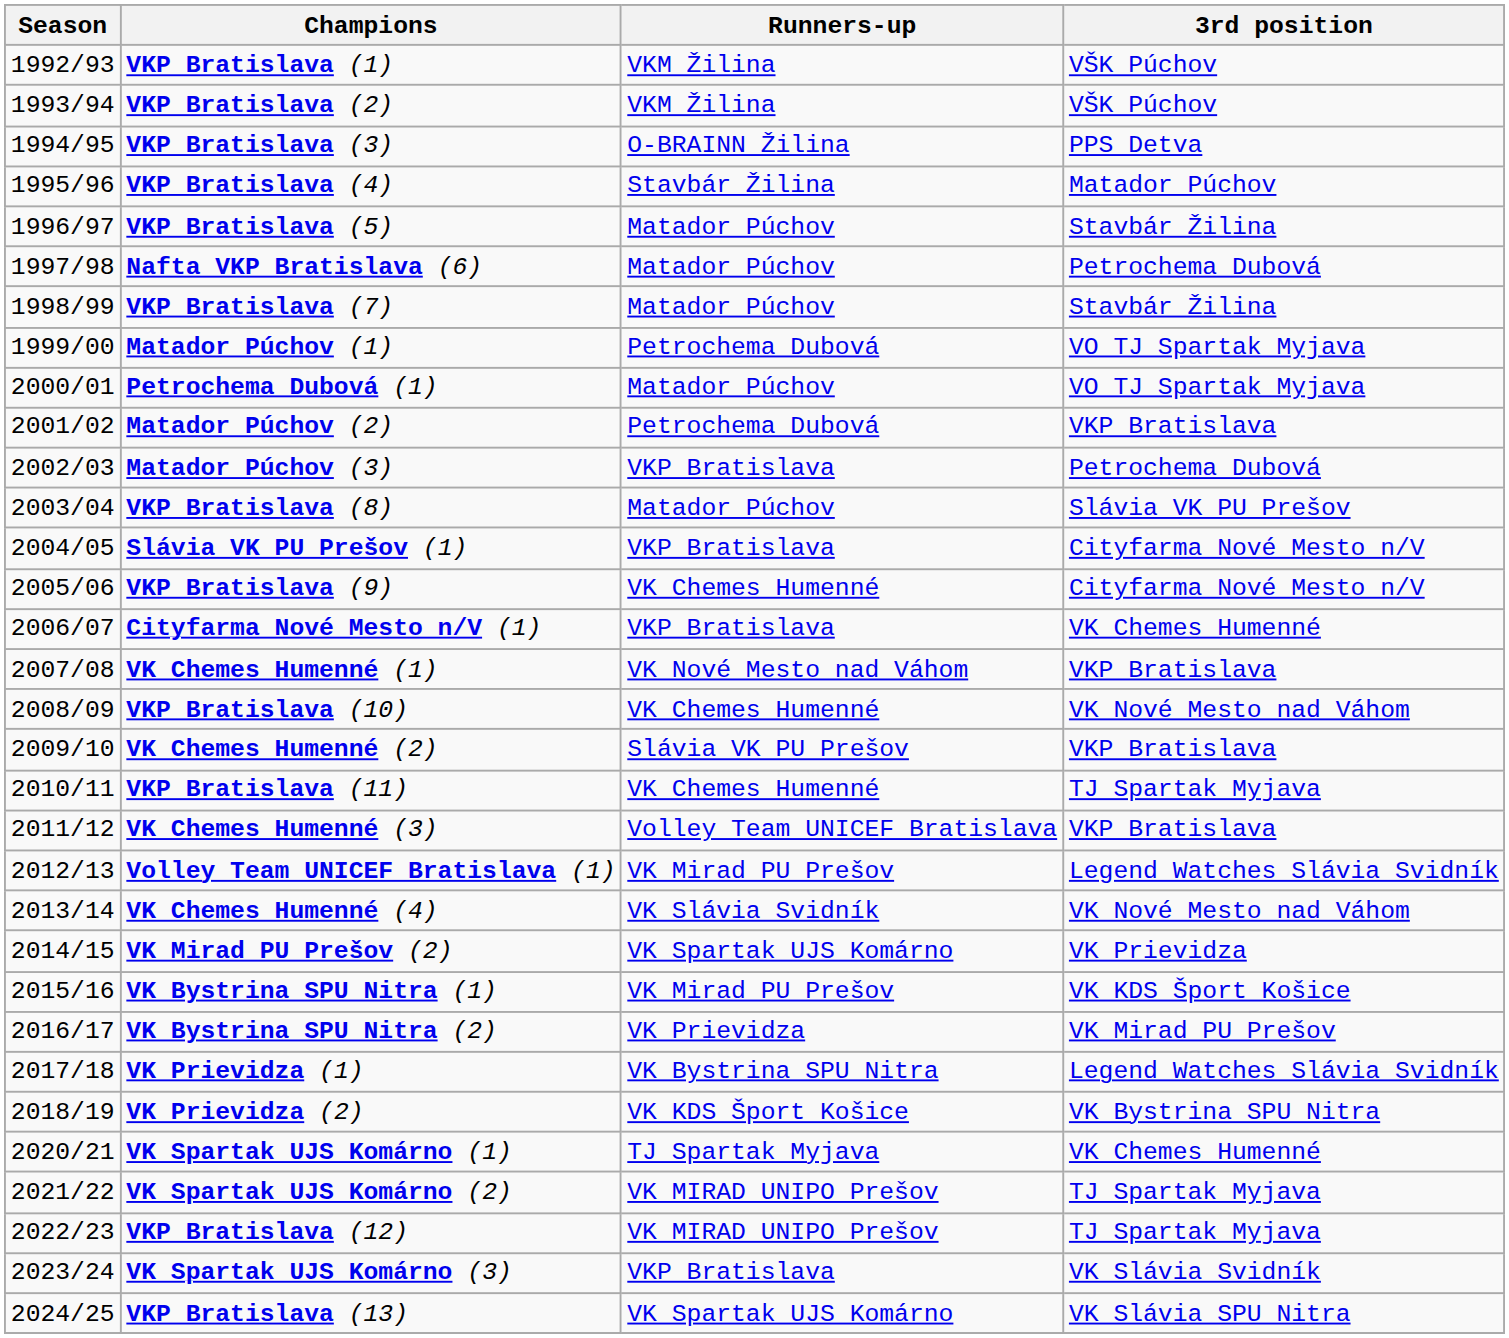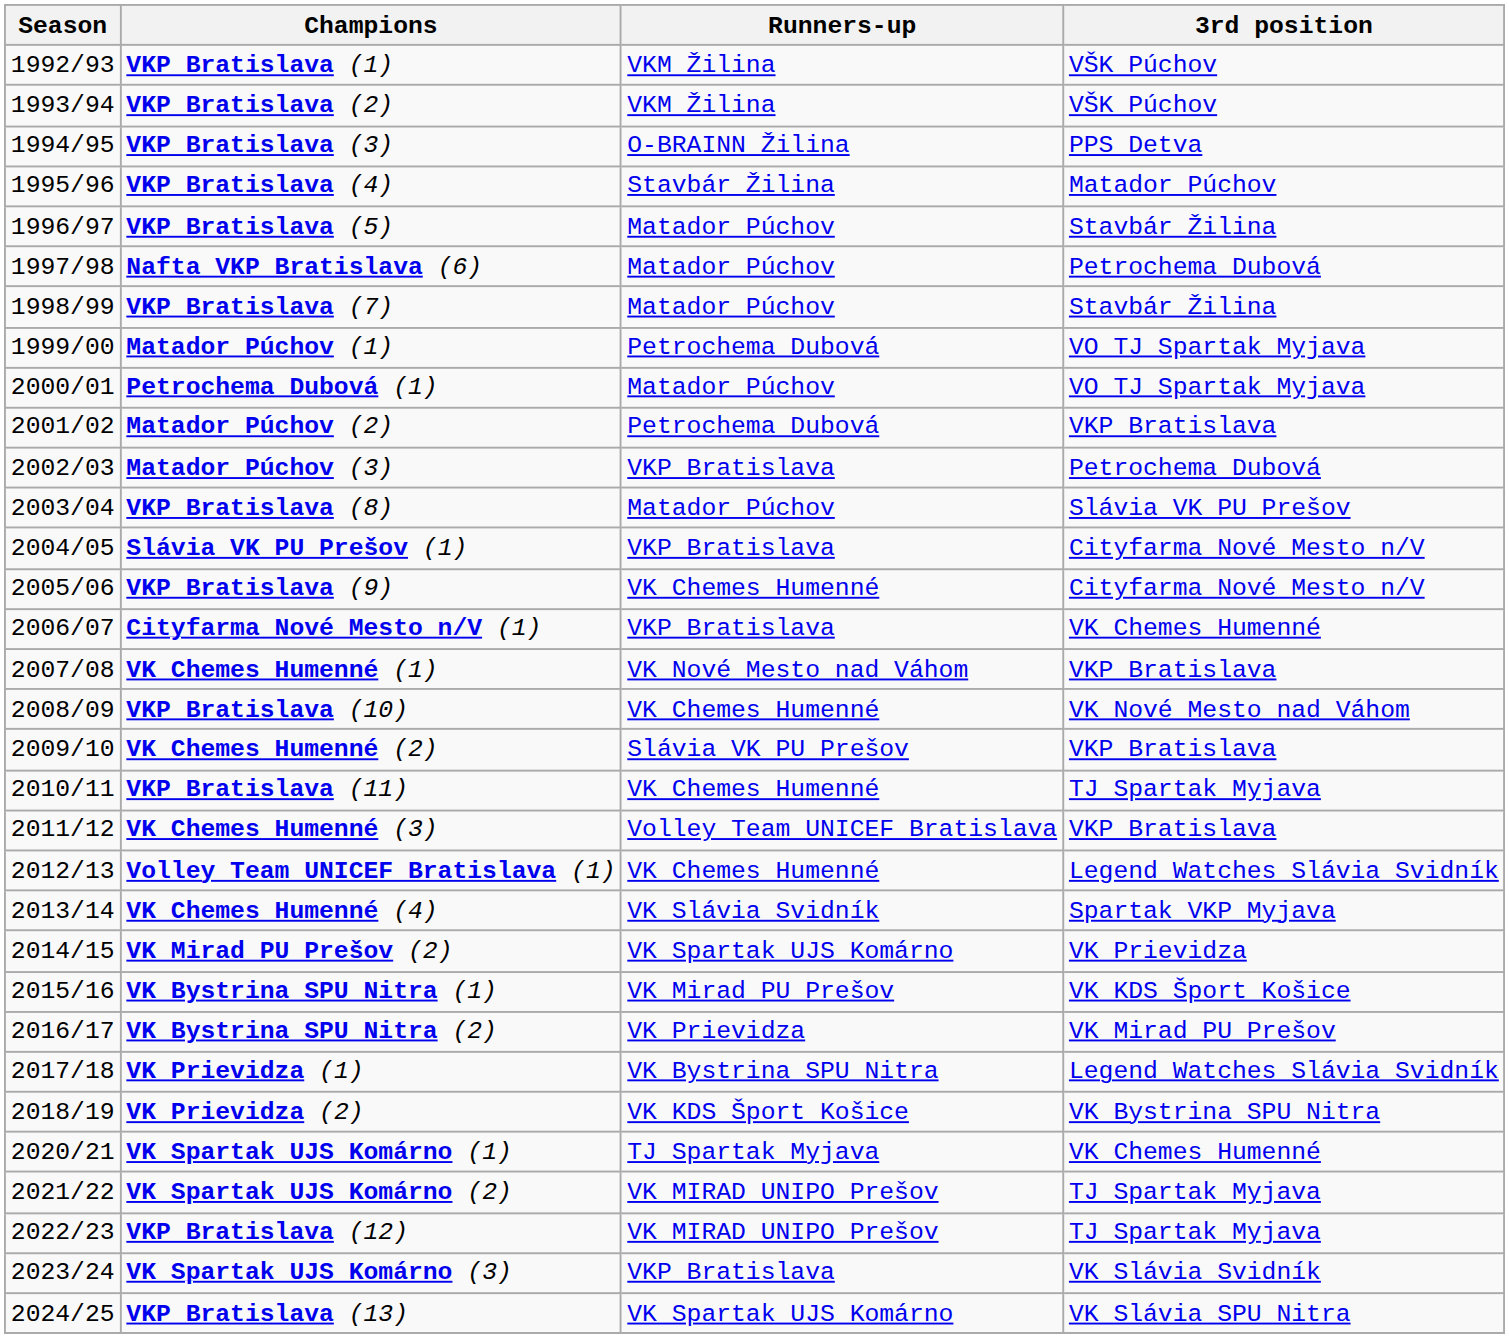 <table class="wikitable">
 <tr>
 <th>Season</th>
 <th>Champions</th>
 <th>Runners-up</th>
 <th>3rd position</th>
 </tr>
 <tr>
 <td 1992-93 Slovak Men's Volleyball League Season>1992/93</td>
 <td><strong><a href='#'>VKP Bratislava</a></strong> <em>(1)</em></td>
 <td><a href='#'>VKM Žilina</a></td>
 <td><a href='#'>VŠK Púchov</a></td>
 </tr>
 <tr>
 <td 1993-94 Slovak Men's Volleyball League Season>1993/94</td>
 <td><strong><a href='#'>VKP Bratislava</a></strong> <em>(2)</em></td>
 <td><a href='#'>VKM Žilina</a></td>
 <td><a href='#'>VŠK Púchov</a></td>
 </tr>
 <tr>
 <td 1994-95 Slovak Men's Volleyball League Season>1994/95</td>
 <td><strong><a href='#'>VKP Bratislava</a></strong> <em>(3)</em></td>
 <td><a href='#'>O-BRAINN Žilina</a></td>
 <td><a href='#'>PPS Detva</a></td>
 </tr>
 <tr>
 <td 1995-96 Slovak Men's Volleyball League Season>1995/96</td>
 <td><strong><a href='#'>VKP Bratislava</a></strong> <em>(4)</em></td>
 <td><a href='#'>Stavbár Žilina</a></td>
 <td><a href='#'>Matador Púchov</a></td>
 </tr>
 <tr>
 <td 1996-97 Slovak Men's Volleyball League Season>1996/97</td>
 <td><strong><a href='#'>VKP Bratislava</a></strong> <em>(5)</em></td>
 <td><a href='#'>Matador Púchov</a></td>
 <td><a href='#'>Stavbár Žilina</a></td>
 </tr>
 <tr>
 <td 1997-98 Slovak Men's Volleyball League Season>1997/98</td>
 <td><strong><a href='#'>Nafta VKP Bratislava</a></strong> <em>(6)</em></td>
 <td><a href='#'>Matador Púchov</a></td>
 <td><a href='#'>Petrochema Dubová</a></td>
 </tr>
 <tr>
 <td 1998-99 Slovak Men's Volleyball League Season>1998/99</td>
 <td><strong><a href='#'>VKP Bratislava</a></strong> <em>(7)</em></td>
 <td><a href='#'>Matador Púchov</a></td>
 <td><a href='#'>Stavbár Žilina</a></td>
 </tr>
 <tr>
 <td 1999-00 Slovak Men's Volleyball League Season>1999/00</td>
 <td><strong><a href='#'>Matador Púchov</a></strong> <em>(1)</em></td>
 <td><a href='#'>Petrochema Dubová</a></td>
 <td><a href='#'>VO TJ Spartak Myjava</a></td>
 </tr>
 <tr>
 <td 2000-01 Slovak Men's Volleyball League Season>2000/01</td>
 <td><strong><a href='#'>Petrochema Dubová</a></strong> <em>(1)</em></td>
 <td><a href='#'>Matador Púchov</a></td>
 <td><a href='#'>VO TJ Spartak Myjava</a></td>
 </tr>
 <tr>
 <td 2001-02 Slovak Men's Volleyball League Season>2001/02</td>
 <td><strong><a href='#'>Matador Púchov</a></strong> <em>(2)</em></td>
 <td><a href='#'>Petrochema Dubová</a></td>
 <td><a href='#'>VKP Bratislava</a></td>
 </tr>
 <tr>
 <td 2002-03 Slovak Men's Volleyball League Season>2002/03</td>
 <td><strong><a href='#'>Matador Púchov</a></strong> <em>(3)</em></td>
 <td><a href='#'>VKP Bratislava</a></td>
 <td><a href='#'>Petrochema Dubová</a></td>
 </tr>
 <tr>
 <td 2003-04 Slovak Men's Volleyball League Season>2003/04</td>
 <td><strong><a href='#'>VKP Bratislava</a></strong> <em>(8)</em></td>
 <td><a href='#'>Matador Púchov</a></td>
 <td><a href='#'>Slávia VK PU Prešov</a></td>
 </tr>
 <tr>
 <td 2004/05 Slovak Men's Volleyball League Season>2004/05</td>
 <td><strong><a href='#'>Slávia VK PU Prešov</a></strong> <em>(1)</em></td>
 <td><a href='#'>VKP Bratislava</a></td>
 <td><a href='#'>Cityfarma Nové Mesto n/V</a></td>
 </tr>
 <tr>
 <td 2005-06 Slovak Men's Volleyball League Season>2005/06</td>
 <td><strong><a href='#'>VKP Bratislava</a></strong> <em>(9)</em></td>
 <td><a href='#'>VK Chemes Humenné</a></td>
 <td><a href='#'>Cityfarma Nové Mesto n/V</a></td>
 </tr>
 <tr>
 <td 2006-07 Slovak Men's Volleyball League Season>2006/07</td>
 <td><strong><a href='#'>Cityfarma Nové Mesto n/V</a></strong> <em>(1)</em></td>
 <td><a href='#'>VKP Bratislava</a></td>
 <td><a href='#'>VK Chemes Humenné</a></td>
 </tr>
 <tr>
 <td 2007-08 Slovak Men's Volleyball League Season>2007/08</td>
 <td><strong><a href='#'>VK Chemes Humenné</a></strong> <em>(1)</em></td>
 <td><a href='#'>VK Nové Mesto nad Váhom</a></td>
 <td><a href='#'>VKP Bratislava</a></td>
 </tr>
 <tr>
 <td 2008-09 Slovak Men's Volleyball League Season>2008/09</td>
 <td><strong><a href='#'>VKP Bratislava</a></strong> <em>(10)</em></td>
 <td><a href='#'>VK Chemes Humenné</a></td>
 <td><a href='#'>VK Nové Mesto nad Váhom</a></td>
 </tr>
 <tr>
 <td 2009-10 Slovak Men's Volleyball League Season>2009/10</td>
 <td><strong><a href='#'>VK Chemes Humenné</a></strong> <em>(2)</em></td>
 <td><a href='#'>Slávia VK PU Prešov</a></td>
 <td><a href='#'>VKP Bratislava</a></td>
 </tr>
 <tr>
 <td 2010-11 Slovak Men's Volleyball League Season>2010/11</td>
 <td><strong><a href='#'>VKP Bratislava</a></strong> <em>(11)</em></td>
 <td><a href='#'>VK Chemes Humenné</a></td>
 <td><a href='#'>TJ Spartak Myjava</a></td>
 </tr>
 <tr>
 <td 2011-12 Slovak Men's Volleyball League Season>2011/12</td>
 <td><strong><a href='#'>VK Chemes Humenné</a></strong> <em>(3)</em></td>
 <td><a href='#'>Volley Team UNICEF Bratislava</a></td>
 <td><a href='#'>VKP Bratislava</a></td>
 </tr>
 <tr>
 <td 2012-13 Slovak Men's Volleyball League Season>2012/13</td>
 <td><strong><a href='#'>Volley Team UNICEF Bratislava</a></strong> <em>(1)</em></td>
-<td><a href='#'>VK Mirad PU Prešov</a></td>
+<td><a href='#'>VK Chemes Humenné</a></td>
 <td><a href='#'>Legend Watches Slávia Svidník</a></td>
 </tr>
 <tr>
 <td 2013-14 Slovak Men's Volleyball League Season>2013/14</td>
 <td><strong><a href='#'>VK Chemes Humenné</a></strong> <em>(4)</em></td>
 <td><a href='#'>VK Slávia Svidník</a></td>
-<td><a href='#'>VK Nové Mesto nad Váhom</a></td>
+<td><a href='#'>Spartak VKP Myjava</a></td>
 </tr>
 <tr>
 <td 2014-15 Slovak Men's Volleyball League Season>2014/15</td>
 <td><strong><a href='#'>VK Mirad PU Prešov</a></strong> <em>(2)</em></td>
 <td><a href='#'>VK Spartak UJS Komárno</a></td>
 <td><a href='#'>VK Prievidza</a></td>
 </tr>
 <tr>
 <td 2015-16 Slovak Men's Volleyball League Season>2015/16</td>
 <td><strong><a href='#'>VK Bystrina SPU Nitra</a></strong> <em>(1)</em></td>
 <td><a href='#'>VK Mirad PU Prešov</a></td>
 <td><a href='#'>VK KDS Šport Košice</a></td>
 </tr>
 <tr>
 <td 2016-17 Slovak Men's Volleyball League Season>2016/17</td>
 <td><strong><a href='#'>VK Bystrina SPU Nitra</a></strong> <em>(2)</em></td>
 <td><a href='#'>VK Prievidza</a></td>
 <td><a href='#'>VK Mirad PU Prešov</a></td>
 </tr>
 <tr>
 <td 2017-18 Slovak Men's Volleyball League Season>2017/18</td>
 <td><strong><a href='#'>VK Prievidza</a></strong> <em>(1)</em></td>
 <td><a href='#'>VK Bystrina SPU Nitra</a></td>
 <td><a href='#'>Legend Watches Slávia Svidník</a></td>
 </tr>
 <tr>
 <td 2018-19 Slovak Men's Volleyball League Season>2018/19</td>
 <td><strong><a href='#'>VK Prievidza</a></strong> <em>(2)</em></td>
 <td><a href='#'>VK KDS Šport Košice</a></td>
 <td><a href='#'>VK Bystrina SPU Nitra</a></td>
 </tr>
 <tr>
 <td 2020-21 Slovak Men's Volleyball League Season>2020/21</td>
 <td><strong><a href='#'>VK Spartak UJS Komárno</a></strong> <em>(1)</em></td>
 <td><a href='#'>TJ Spartak Myjava</a></td>
 <td><a href='#'>VK Chemes Humenné</a></td>
 </tr>
 <tr>
 <td 2021-22 Slovak Men's Volleyball League Season>2021/22</td>
 <td><strong><a href='#'>VK Spartak UJS Komárno</a></strong> <em>(2)</em></td>
 <td><a href='#'>VK MIRAD UNIPO Prešov</a></td>
 <td><a href='#'>TJ Spartak Myjava</a></td>
 </tr>
 <tr>
 <td 2022-23 Slovak Men's Volleyball League Season>2022/23</td>
 <td><strong><a href='#'>VKP Bratislava</a></strong> <em>(12)</em></td>
 <td><a href='#'>VK MIRAD UNIPO Prešov</a></td>
 <td><a href='#'>TJ Spartak Myjava</a></td>
 </tr>
 <tr>
 <td 2023-24 Slovak Men's Volleyball League Season>2023/24</td>
 <td><strong><a href='#'>VK Spartak UJS Komárno</a></strong> <em>(3)</em></td>
 <td><a href='#'>VKP Bratislava</a></td>
 <td><a href='#'>VK Slávia Svidník</a></td>
 </tr>
 <tr>
 <td 2024-25 Slovak Men's Volleyball League Season>2024/25</td>
 <td><strong><a href='#'>VKP Bratislava</a></strong> <em>(13)</em></td>
 <td><a href='#'>VK Spartak UJS Komárno</a></td>
 <td><a href='#'>VK Slávia SPU Nitra</a></td>
 </tr>
 <tr>
 </tr>
 </table>
